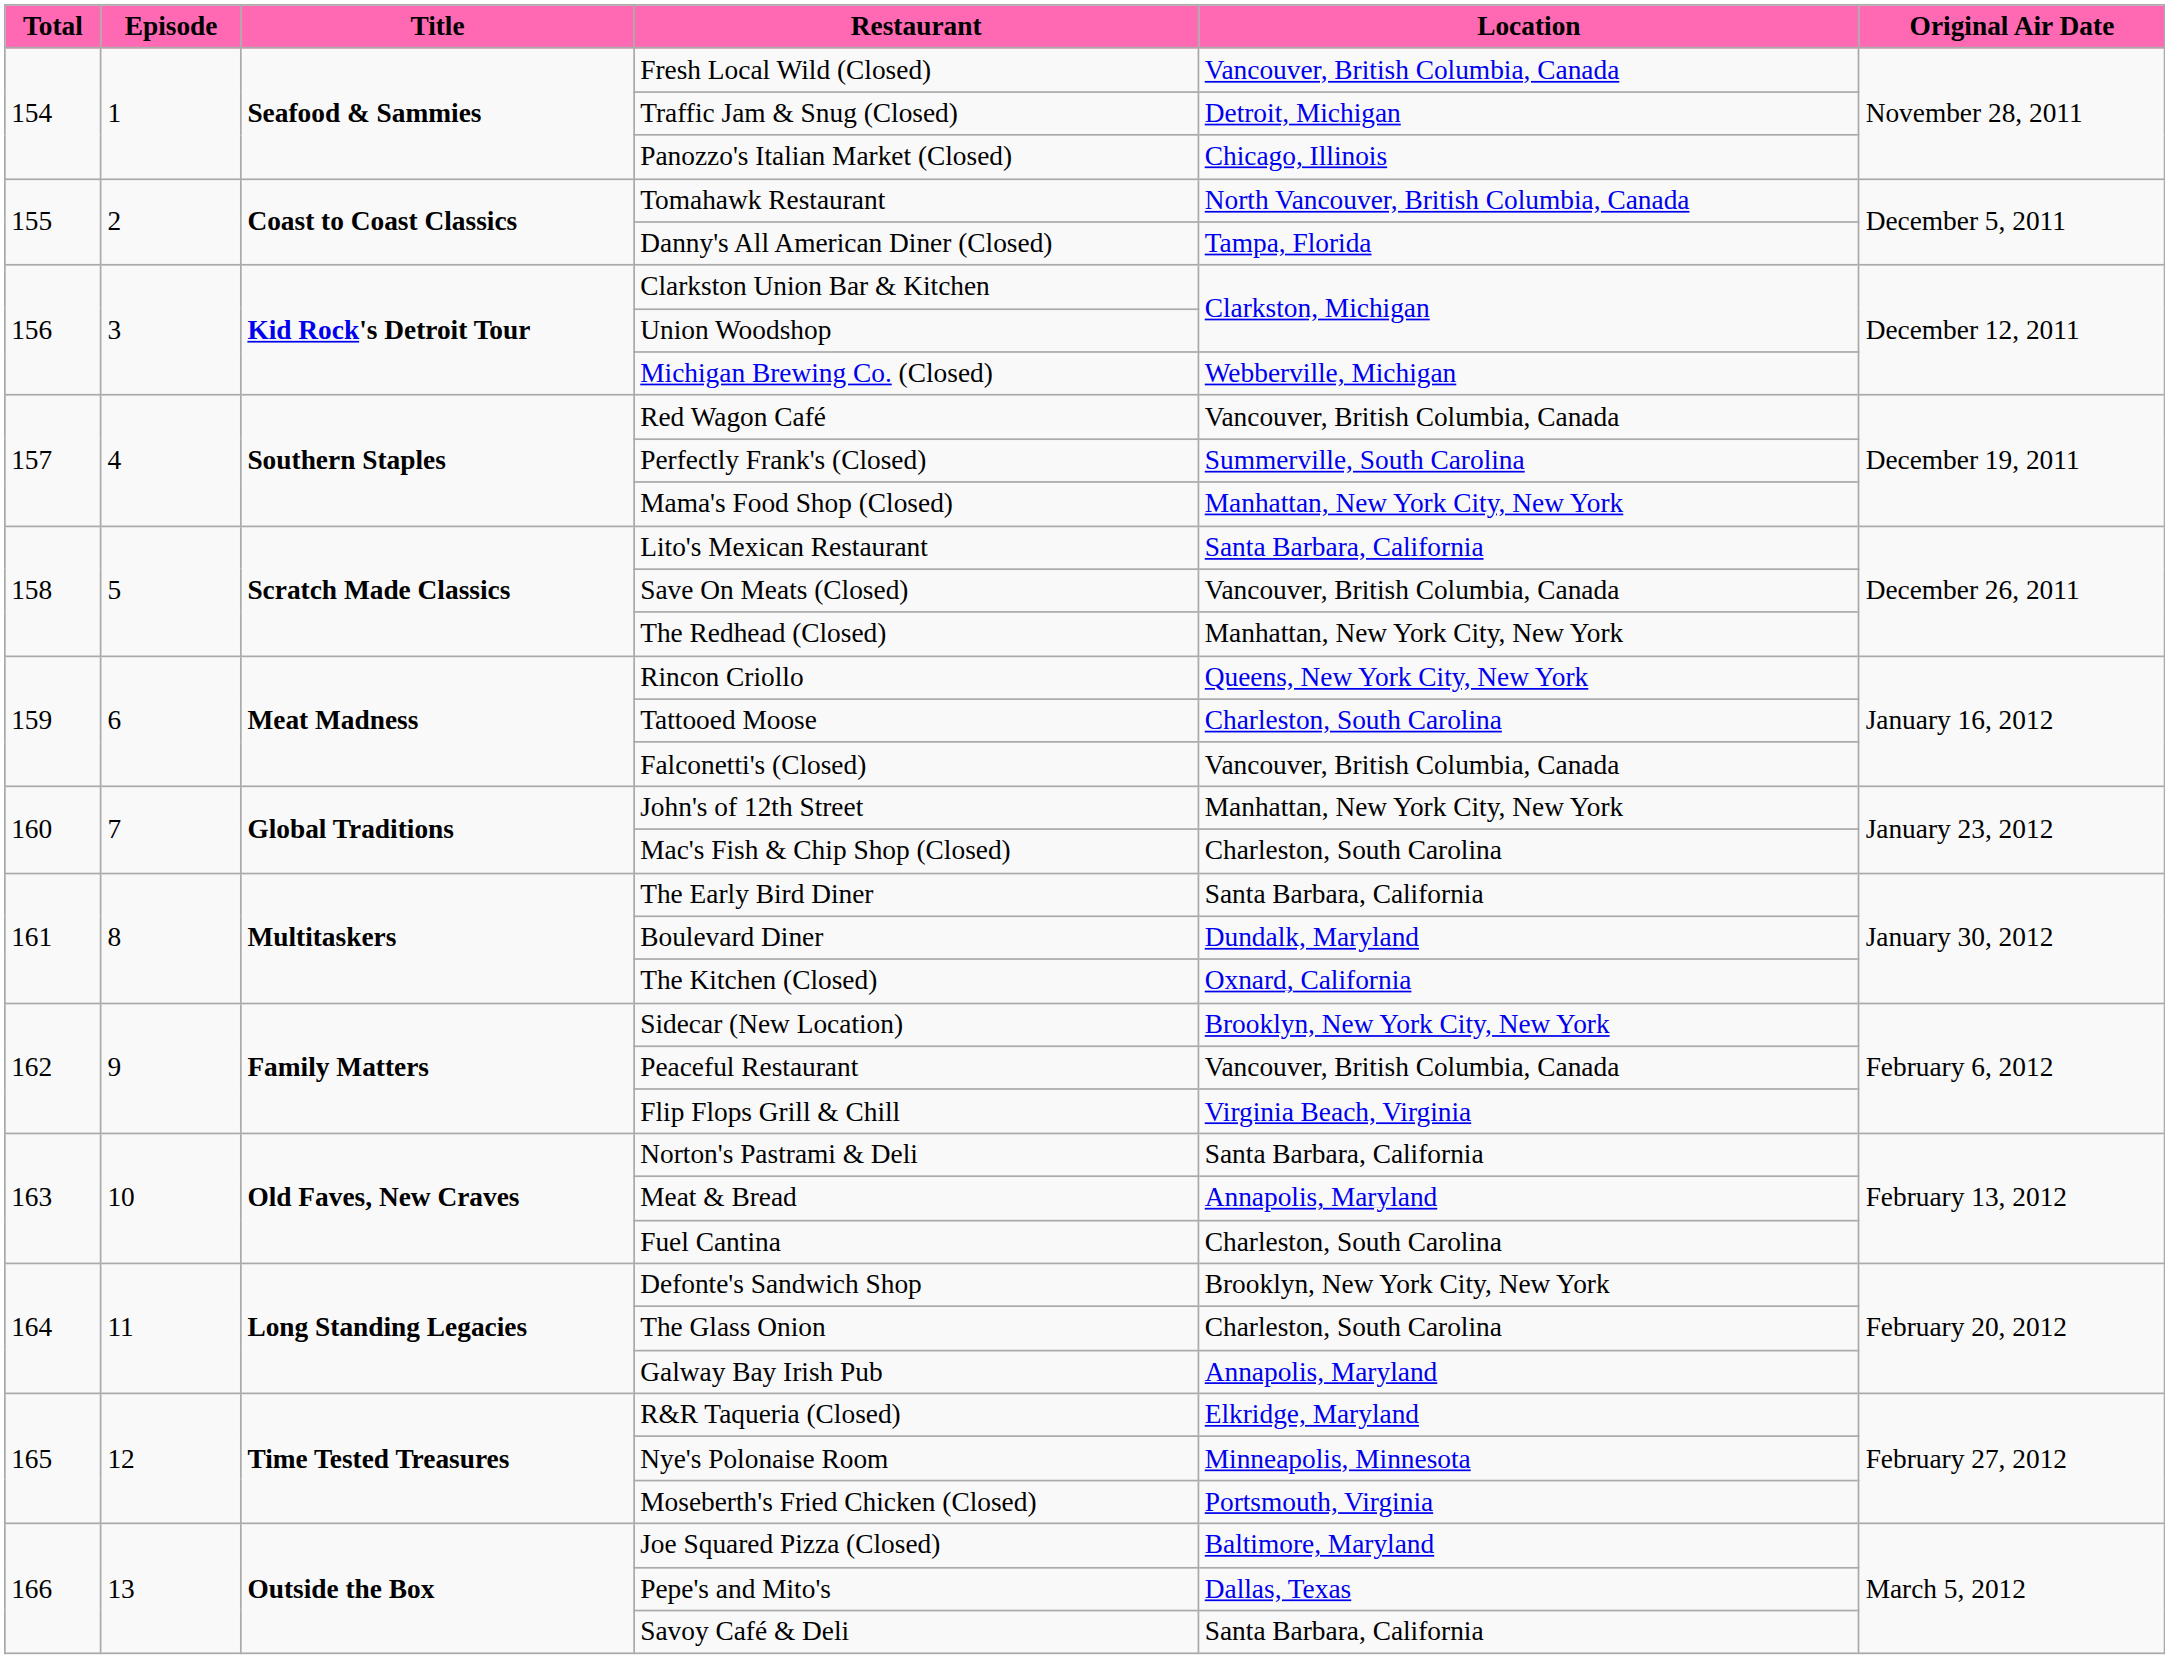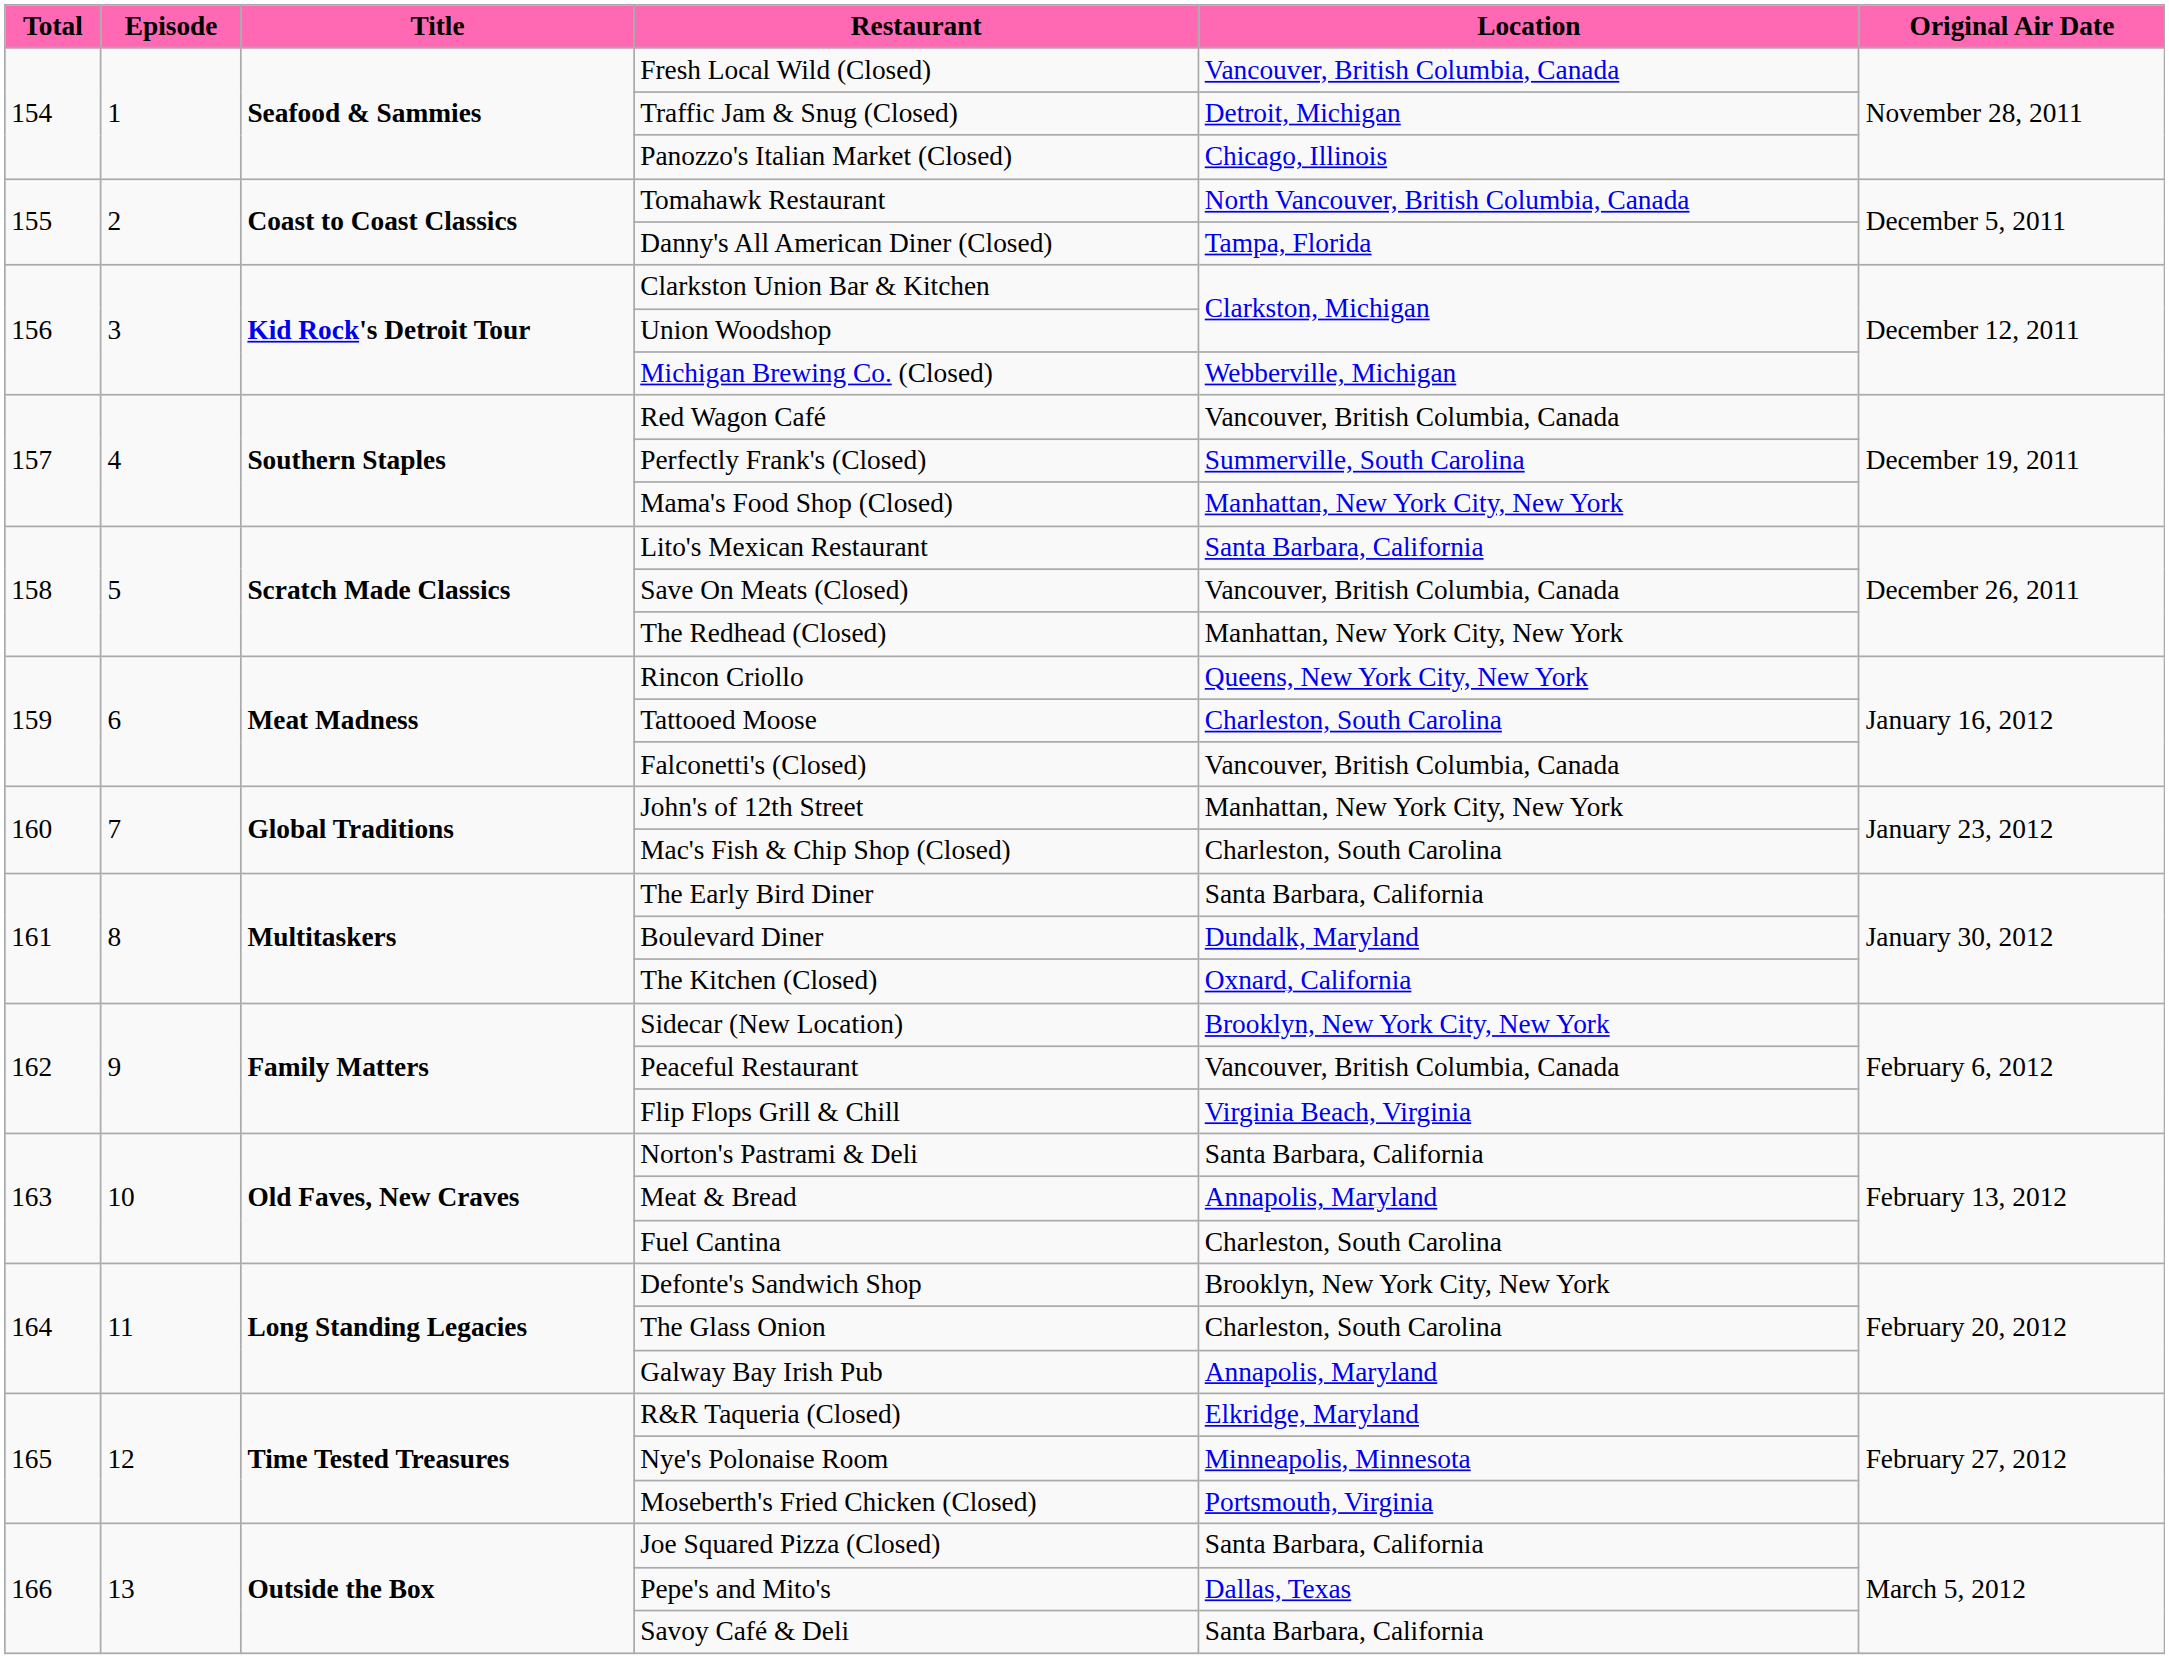 <table class="wikitable" style="width: 100%;">
 <tr>
 <th # style="background:hotPink;">Total</th>
 <th # style="background:hotPink;">Episode</th>
 <th # style="background:hotPink;">Title</th>
 <th # style="background:hotPink;">Restaurant</th>
 <th # style="background:hotPink;">Location</th>
 <th # style="background:hotPink;">Original Air Date</th>
 </tr>
 <tr>
 <td rowspan="3">154</td>
 <td rowspan="3">1</td>
 <td rowspan="3"><strong>Seafood & Sammies</strong></td>
 <td>Fresh Local Wild (Closed)</td>
 <td><a href='#'>Vancouver, British Columbia, Canada</a></td>
 <td rowspan="3">November 28, 2011</td>
 </tr>
 <tr>
 <td>Traffic Jam & Snug (Closed)</td>
 <td><a href='#'>Detroit, Michigan</a></td>
 </tr>
 <tr>
 <td>Panozzo's Italian Market (Closed)</td>
 <td><a href='#'>Chicago, Illinois</a></td>
 </tr>
 <tr>
 <td rowspan="2">155</td>
 <td rowspan="2">2</td>
 <td rowspan="2"><strong>Coast to Coast Classics</strong></td>
 <td>Tomahawk Restaurant</td>
 <td><a href='#'>North Vancouver, British Columbia, Canada</a></td>
 <td rowspan="2">December 5, 2011</td>
 </tr>
 <tr>
 <td>Danny's All American Diner (Closed)</td>
 <td><a href='#'>Tampa, Florida</a></td>
 </tr>
 <tr>
 <td rowspan="3">156</td>
 <td rowspan="3">3</td>
 <td rowspan="3"><strong><a href='#'>Kid Rock</a>'s Detroit Tour</strong></td>
 <td>Clarkston Union Bar & Kitchen</td>
 <td rowspan="2"><a href='#'>Clarkston, Michigan</a></td>
 <td rowspan="3">December 12, 2011</td>
 </tr>
 <tr>
 <td>Union Woodshop</td>
 </tr>
 <tr>
 <td><a href='#'>Michigan Brewing Co.</a> (Closed)</td>
 <td><a href='#'>Webberville, Michigan</a></td>
 </tr>
 <tr>
 <td rowspan="3">157</td>
 <td rowspan="3">4</td>
 <td rowspan="3"><strong>Southern Staples</strong></td>
 <td>Red Wagon Café</td>
 <td>Vancouver, British Columbia, Canada</td>
 <td rowspan="3">December 19, 2011</td>
 </tr>
 <tr>
 <td>Perfectly Frank's (Closed)</td>
 <td><a href='#'>Summerville, South Carolina</a></td>
 </tr>
 <tr>
 <td>Mama's Food Shop (Closed)</td>
 <td><a href='#'>Manhattan, New York City, New York</a></td>
 </tr>
 <tr>
 <td rowspan="3">158</td>
 <td rowspan="3">5</td>
 <td rowspan="3"><strong>Scratch Made Classics</strong></td>
 <td>Lito's Mexican Restaurant</td>
 <td><a href='#'>Santa Barbara, California</a></td>
 <td rowspan="3">December 26, 2011</td>
 </tr>
 <tr>
 <td>Save On Meats (Closed)</td>
 <td>Vancouver, British Columbia, Canada</td>
 </tr>
 <tr>
 <td>The Redhead (Closed)</td>
 <td>Manhattan, New York City, New York</td>
 </tr>
 <tr>
 <td rowspan="3">159</td>
 <td rowspan="3">6</td>
 <td rowspan="3"><strong>Meat Madness</strong></td>
 <td>Rincon Criollo</td>
 <td><a href='#'>Queens, New York City, New York</a></td>
 <td rowspan="3">January 16, 2012</td>
 </tr>
 <tr>
 <td>Tattooed Moose</td>
 <td><a href='#'>Charleston, South Carolina</a></td>
 </tr>
 <tr>
 <td>Falconetti's (Closed)</td>
 <td>Vancouver, British Columbia, Canada</td>
 </tr>
 <tr>
 <td rowspan="2">160</td>
 <td rowspan="2">7</td>
 <td rowspan="2"><strong>Global Traditions</strong></td>
 <td>John's of 12th Street</td>
 <td>Manhattan, New York City, New York</td>
 <td rowspan="2">January 23, 2012</td>
 </tr>
 <tr>
 <td>Mac's Fish & Chip Shop (Closed)</td>
 <td>Charleston, South Carolina</td>
 </tr>
 <tr>
 <td rowspan="3">161</td>
 <td rowspan="3">8</td>
 <td rowspan="3"><strong>Multitaskers</strong></td>
 <td>The Early Bird Diner</td>
 <td>Santa Barbara, California</td>
 <td rowspan="3">January 30, 2012</td>
 </tr>
 <tr>
 <td>Boulevard Diner</td>
 <td><a href='#'>Dundalk, Maryland</a></td>
 </tr>
 <tr>
 <td>The Kitchen (Closed)</td>
 <td><a href='#'>Oxnard, California</a></td>
 </tr>
 <tr>
 <td rowspan="3">162</td>
 <td rowspan="3">9</td>
 <td rowspan="3"><strong>Family Matters</strong></td>
 <td>Sidecar (New Location)</td>
 <td><a href='#'>Brooklyn, New York City, New York</a></td>
 <td rowspan="3">February 6, 2012</td>
 </tr>
 <tr>
 <td>Peaceful Restaurant</td>
 <td>Vancouver, British Columbia, Canada</td>
 </tr>
 <tr>
 <td>Flip Flops Grill & Chill</td>
 <td><a href='#'>Virginia Beach, Virginia</a></td>
 </tr>
 <tr>
 <td rowspan="3">163</td>
 <td rowspan="3">10</td>
 <td rowspan="3"><strong>Old Faves, New Craves</strong></td>
 <td>Norton's Pastrami & Deli</td>
 <td>Santa Barbara, California</td>
 <td rowspan="3">February 13, 2012</td>
 </tr>
 <tr>
 <td>Meat & Bread</td>
 <td><a href='#'>Annapolis, Maryland</a></td>
 </tr>
 <tr>
 <td>Fuel Cantina</td>
 <td>Charleston, South Carolina</td>
 </tr>
 <tr>
 <td rowspan="3">164</td>
 <td rowspan="3">11</td>
 <td rowspan="3"><strong>Long Standing Legacies</strong></td>
 <td>Defonte's Sandwich Shop</td>
 <td>Brooklyn, New York City, New York</td>
 <td rowspan="3">February 20, 2012</td>
 </tr>
 <tr>
 <td>The Glass Onion</td>
 <td>Charleston, South Carolina</td>
 </tr>
 <tr>
 <td>Galway Bay Irish Pub</td>
 <td><a href='#'>Annapolis, Maryland</a></td>
 </tr>
 <tr>
 <td rowspan="3">165</td>
 <td rowspan="3">12</td>
 <td rowspan="3"><strong>Time Tested Treasures</strong></td>
 <td>R&R Taqueria (Closed)</td>
 <td><a href='#'>Elkridge, Maryland</a></td>
 <td rowspan="3">February 27, 2012</td>
 </tr>
 <tr>
 <td>Nye's Polonaise Room</td>
 <td><a href='#'>Minneapolis, Minnesota</a></td>
 </tr>
 <tr>
 <td>Moseberth's Fried Chicken (Closed)</td>
 <td><a href='#'>Portsmouth, Virginia</a></td>
 </tr>
 <tr>
 <td rowspan="3">166</td>
 <td rowspan="3">13</td>
 <td rowspan="3"><strong>Outside the Box</strong></td>
 <td>Joe Squared Pizza (Closed)</td>
-<td><a href='#'>Baltimore, Maryland</a></td>
+<td>Santa Barbara, California</td>
 <td rowspan="3">March 5, 2012</td>
 </tr>
 <tr>
 <td>Pepe's and Mito's</td>
 <td><a href='#'>Dallas, Texas</a></td>
 </tr>
 <tr>
 <td>Savoy Café & Deli</td>
 <td>Santa Barbara, California</td>
 </tr>
 </table>
